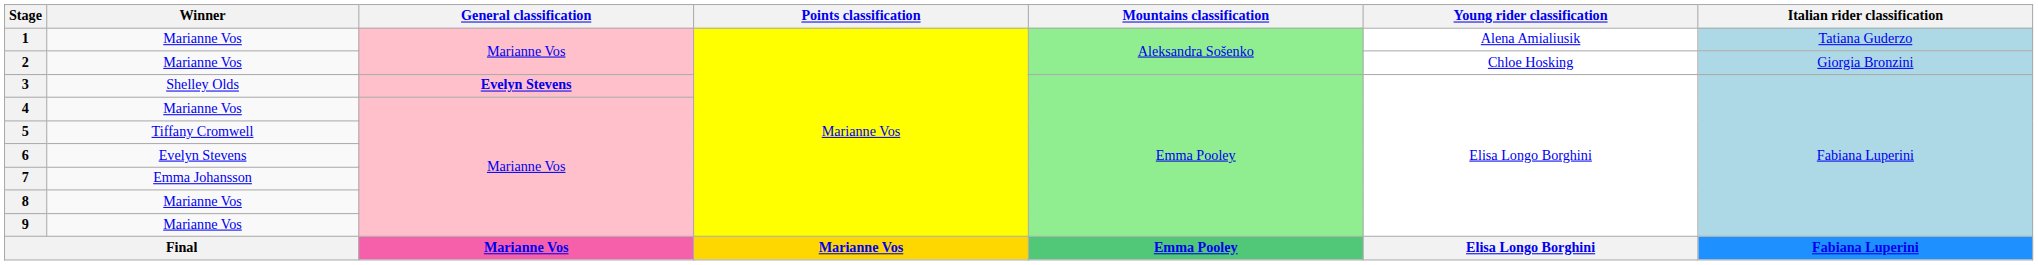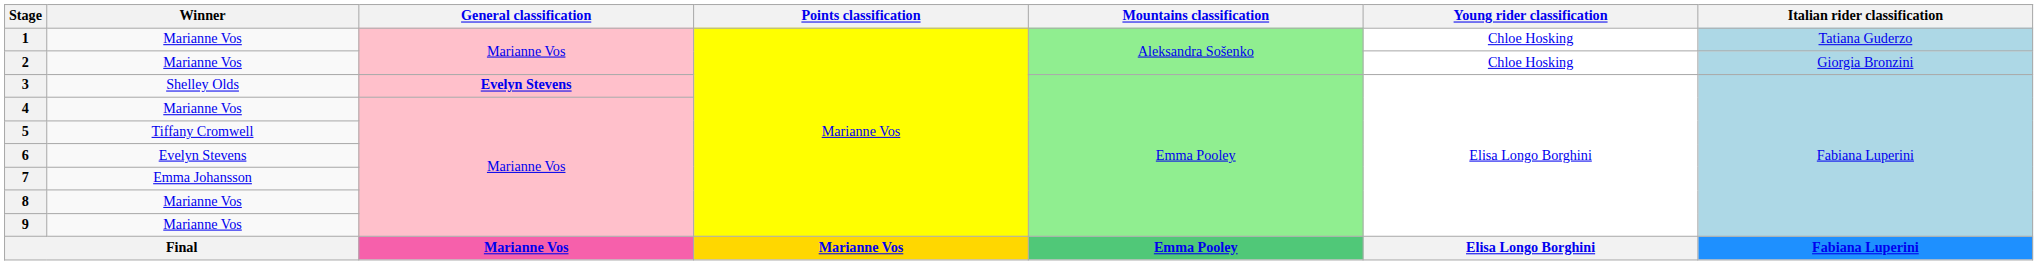 <table class="wikitable" style="text-align: center; font-size:86%;">
 <tr style="background-color: #efefef;">
 <th width="1%">Stage</th>
 <th width="14%">Winner</th>
 <th width="15%"><a href='#'>General classification</a><br></th>
 <th width="15%"><a href='#'>Points classification</a><br></th>
 <th width="15%"><a href='#'>Mountains classification</a><br></th>
 <th width="15%"><a href='#'>Young rider classification</a><br></th>
 <th width="15%">Italian rider classification<br></th>
 </tr>
 <tr>
 <th>1</th>
 <td><a href='#'>Marianne Vos</a></td>
 <td style="background:pink;"       rowspan="2"><a href='#'>Marianne Vos</a></td>
 <td style="background:yellow;"     rowspan="9"><a href='#'>Marianne Vos</a></td>
 <td style="background:lightgreen;" rowspan="2"><a href='#'>Aleksandra Sošenko</a></td>
-<td style="background:white;"><a href='#'>Alena Amialiusik</a></td>
+<td style="background:white;"><a href='#'>Chloe Hosking</a></td>
 <td style="background:lightblue;"><a href='#'>Tatiana Guderzo</a></td>
 </tr>
 <tr>
 <th>2</th>
 <td><a href='#'>Marianne Vos</a></td>
 <td style="background:white;"><a href='#'>Chloe Hosking</a></td>
 <td style="background:lightblue;"><a href='#'>Giorgia Bronzini</a></td>
 </tr>
 <tr>
 <th>3</th>
 <td><a href='#'>Shelley Olds</a></td>
 <td style="background:pink;"><strong><a href='#'>Evelyn Stevens</a></strong></td>
 <td style="background:lightgreen;" rowspan="7"><a href='#'>Emma Pooley</a></td>
 <td style="background:white;" rowspan="7"><a href='#'>Elisa Longo Borghini</a></td>
 <td style="background:lightblue;" rowspan="7"><a href='#'>Fabiana Luperini</a></td>
 </tr>
 <tr>
 <th>4</th>
 <td><a href='#'>Marianne Vos</a></td>
 <td style="background:pink;" rowspan="6"><a href='#'>Marianne Vos</a></td>
 </tr>
 <tr>
 <th>5</th>
 <td><a href='#'>Tiffany Cromwell</a></td>
 </tr>
 <tr>
 <th>6</th>
 <td><a href='#'>Evelyn Stevens</a></td>
 </tr>
 <tr>
 <th>7</th>
 <td><a href='#'>Emma Johansson</a></td>
 </tr>
 <tr>
 <th>8</th>
 <td><a href='#'>Marianne Vos</a></td>
 </tr>
 <tr>
 <th>9</th>
 <td><a href='#'>Marianne Vos</a></td>
 </tr>
 <tr>
 <th colspan=2><strong>Final</strong></th>
 <th style="background:#F660AB;"  rowspan="1"><a href='#'>Marianne Vos</a></th>
 <th style="background:gold;"  rowspan="1"><a href='#'>Marianne Vos</a></th>
 <th style="background:#50C878;"  rowspan="1"><a href='#'>Emma Pooley</a></th>
 <th style="background:offwhite;" rowspan="1"><a href='#'>Elisa Longo Borghini</a></th>
 <th style="background:dodgerblue;" rowspan="1"><a href='#'>Fabiana Luperini</a></th>
 </tr>
 </table>
